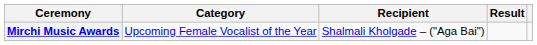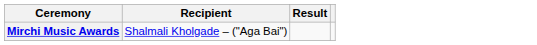 <table class="wikitable plainrowheaders sortable">
 <tr>
 <th scope="col">Ceremony</th>
-<th scope="col">Category</th>
 <th scope="col">Recipient</th>
 <th scope="col">Result</th>
 <th scope="col" class="unsortable"></th>
 </tr>
 <tr>
 <th scope="row"><a href='#'>Mirchi Music Awards</a></th>
-<td><a href='#'>Upcoming Female Vocalist of the Year</a></td>
 <td><a href='#'>Shalmali Kholgade</a> – ("Aga Bai")</td>
 <td></td>
 <td style="text-align:center;"><br></td>
 </tr>
 </table>
